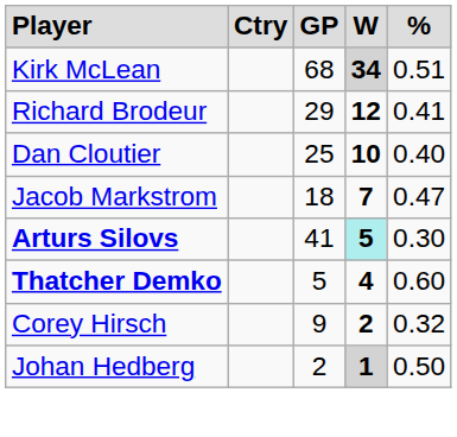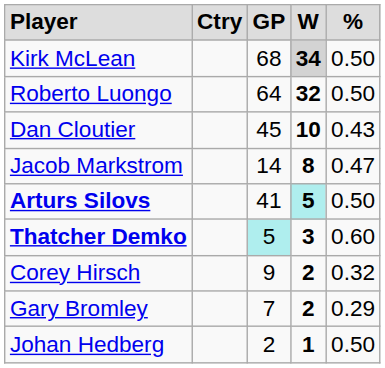 <table class="wikitable">
 <tr align="center" style="font-weight:bold; background-color:#dddddd;" |>
 <td align="left">Player</td>
 <td>Ctry</td>
 <td>GP</td>
 <td>W</td>
 <td>%</td>
 </tr>
 <tr align="center">
 <td align="left"><a href='#'>Kirk McLean</a></td>
 <td></td>
 <td>68</td>
 <td style="background: lightgrey;"><strong>34</strong></td>
-<td>0.51</td>
+<td>0.50</td>
 </tr>
 <tr align="center">
-<td align="left"><a href='#'>Richard Brodeur</a></td>
+<td align="left"><a href='#'>Roberto Luongo</a></td>
 <td></td>
-<td>29</td>
-<td><strong>12</strong></td>
-<td>0.41</td>
+<td>64</td>
+<td><strong>32</strong></td>
+<td>0.50</td>
 </tr>
 <tr align="center">
 <td align="left"><a href='#'>Dan Cloutier</a></td>
 <td></td>
-<td>25</td>
+<td>45</td>
 <td><strong>10</strong></td>
-<td>0.40</td>
+<td>0.43</td>
 </tr>
 <tr align="center">
 <td align="left"><a href='#'>Jacob Markstrom</a></td>
 <td></td>
-<td>18</td>
-<td><strong>7</strong></td>
+<td>14</td>
+<td><strong>8</strong></td>
 <td>0.47</td>
 </tr>
 <tr align="center">
 <td align="left"><strong><a href='#'>Arturs Silovs</a></strong></td>
 <td></td>
 <td>41</td>
 <td style="background: paleturquoise;"><strong>5</strong></td>
-<td>0.30</td>
+<td>0.50</td>
 </tr>
 <tr align="center">
 <td align="left"><strong><a href='#'>Thatcher Demko</a></strong></td>
 <td></td>
-<td>5</td>
-<td><strong>4</strong></td>
+<td style="background: paleturquoise;">5</td>
+<td><strong>3</strong></td>
 <td>0.60</td>
 </tr>
 <tr align="center">
 <td align="left"><a href='#'>Corey Hirsch</a></td>
 <td></td>
 <td>9</td>
 <td><strong>2</strong></td>
 <td>0.32</td>
 </tr>
 <tr align="center">
+<td align="left"><a href='#'>Gary Bromley</a></td>
+<td></td>
+<td>7</td>
+<td><strong>2</strong></td>
+<td>0.29</td>
+</tr>
+<tr align="center">
 <td align="left"><a href='#'>Johan Hedberg</a></td>
 <td></td>
 <td>2</td>
-<td style="background: lightgrey;"><strong>1</strong></td>
+<td><strong>1</strong></td>
 <td>0.50</td>
 </tr>
 </table>
